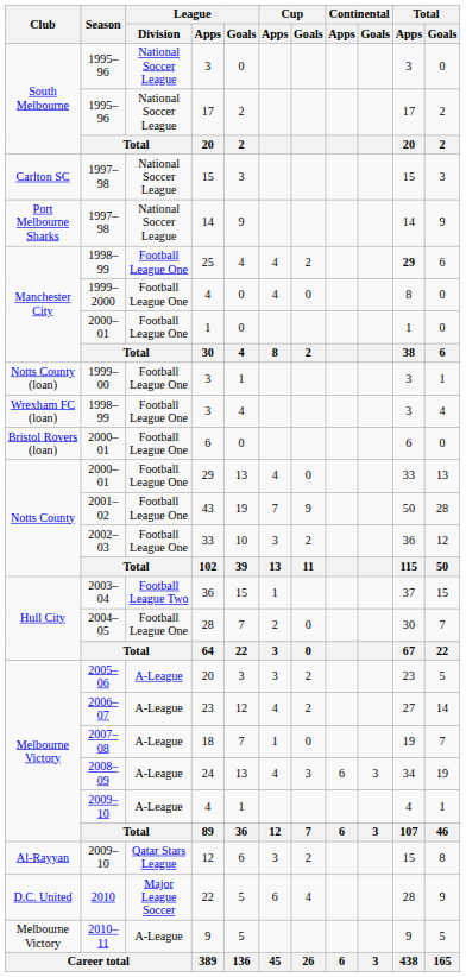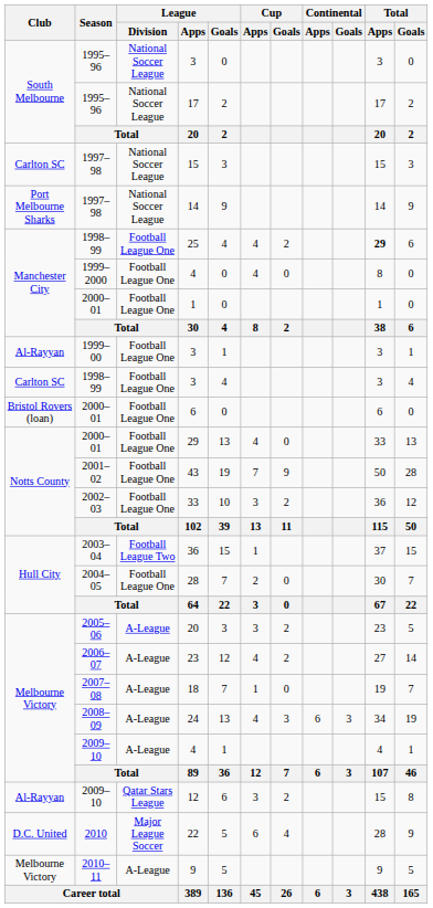 <table class="wikitable" style="text-align:center">
 <tr>
 <th rowspan="2">Club</th>
 <th rowspan="2">Season</th>
 <th colspan="3">League</th>
 <th colspan="2">Cup</th>
 <th colspan="2">Continental</th>
 <th colspan="2">Total</th>
 </tr>
 <tr>
 <th>Division</th>
 <th>Apps</th>
 <th>Goals</th>
 <th>Apps</th>
 <th>Goals</th>
 <th>Apps</th>
 <th>Goals</th>
 <th>Apps</th>
 <th>Goals</th>
 </tr>
 <tr>
 <td rowspan="3"><a href='#'>South Melbourne</a></td>
 <td>1995–96</td>
 <td><a href='#'>National Soccer League</a></td>
 <td>3</td>
 <td>0</td>
 <td></td>
 <td></td>
 <td></td>
 <td></td>
 <td>3</td>
 <td>0</td>
 </tr>
 <tr>
 <td>1995–96</td>
 <td>National Soccer League</td>
 <td>17</td>
 <td>2</td>
 <td></td>
 <td></td>
 <td></td>
 <td></td>
 <td>17</td>
 <td>2</td>
 </tr>
 <tr>
 <th colspan="2">Total</th>
 <th>20</th>
 <th>2</th>
 <th></th>
 <th></th>
 <th></th>
 <th></th>
 <th>20</th>
 <th>2</th>
 </tr>
 <tr>
 <td><a href='#'>Carlton SC</a></td>
 <td>1997–98</td>
 <td>National Soccer League</td>
 <td>15</td>
 <td>3</td>
 <td></td>
 <td></td>
 <td></td>
 <td></td>
 <td>15</td>
 <td>3</td>
 </tr>
 <tr>
 <td><a href='#'>Port Melbourne Sharks</a></td>
 <td>1997–98</td>
 <td>National Soccer League</td>
 <td>14</td>
 <td>9</td>
 <td></td>
 <td></td>
 <td></td>
 <td></td>
 <td>14</td>
 <td>9</td>
 </tr>
 <tr>
 <td rowspan="4"><a href='#'>Manchester City</a></td>
 <td>1998–99</td>
 <td><a href='#'>Football League One</a></td>
 <td>25</td>
 <td>4</td>
 <td>4</td>
 <td>2</td>
 <td></td>
 <td></td>
 <td><strong>29</strong></td>
 <td>6</td>
 </tr>
 <tr>
 <td>1999–2000</td>
 <td>Football League One</td>
 <td>4</td>
 <td>0</td>
 <td>4</td>
 <td>0</td>
 <td></td>
 <td></td>
 <td>8</td>
 <td>0</td>
 </tr>
 <tr>
 <td>2000–01</td>
 <td>Football League One</td>
 <td>1</td>
 <td>0</td>
 <td></td>
 <td></td>
 <td></td>
 <td></td>
 <td>1</td>
 <td>0</td>
 </tr>
 <tr>
 <th colspan="2">Total</th>
 <th>30</th>
 <th>4</th>
 <th>8</th>
 <th>2</th>
 <th></th>
 <th></th>
 <th>38</th>
 <th>6</th>
 </tr>
 <tr>
-<td><a href='#'>Notts County</a> (loan)</td>
+<td><a href='#'>Al-Rayyan</a></td>
 <td>1999–00</td>
 <td>Football League One</td>
 <td>3</td>
 <td>1</td>
 <td></td>
 <td></td>
 <td></td>
 <td></td>
 <td>3</td>
 <td>1</td>
 </tr>
 <tr>
-<td><a href='#'>Wrexham FC</a> (loan)</td>
+<td><a href='#'>Carlton SC</a></td>
 <td>1998–99</td>
 <td>Football League One</td>
 <td>3</td>
 <td>4</td>
 <td></td>
 <td></td>
 <td></td>
 <td></td>
 <td>3</td>
 <td>4</td>
 </tr>
 <tr>
 <td><a href='#'>Bristol Rovers</a> (loan)</td>
 <td>2000–01</td>
 <td>Football League One</td>
 <td>6</td>
 <td>0</td>
 <td></td>
 <td></td>
 <td></td>
 <td></td>
 <td>6</td>
 <td>0</td>
 </tr>
 <tr>
 <td rowspan="4"><a href='#'>Notts County</a></td>
 <td>2000–01</td>
 <td>Football League One</td>
 <td>29</td>
 <td>13</td>
 <td>4</td>
 <td>0</td>
 <td></td>
 <td></td>
 <td>33</td>
 <td>13</td>
 </tr>
 <tr>
 <td>2001–02</td>
 <td>Football League One</td>
 <td>43</td>
 <td>19</td>
 <td>7</td>
 <td>9</td>
 <td></td>
 <td></td>
 <td>50</td>
 <td>28</td>
 </tr>
 <tr>
 <td>2002–03</td>
 <td>Football League One</td>
 <td>33</td>
 <td>10</td>
 <td>3</td>
 <td>2</td>
 <td></td>
 <td></td>
 <td>36</td>
 <td>12</td>
 </tr>
 <tr>
 <th colspan="2">Total</th>
 <th>102</th>
 <th>39</th>
 <th>13</th>
 <th>11</th>
 <th></th>
 <th></th>
 <th>115</th>
 <th>50</th>
 </tr>
 <tr>
 <td rowspan="3"><a href='#'>Hull City</a></td>
 <td>2003–04</td>
 <td><a href='#'>Football League Two</a></td>
 <td>36</td>
 <td>15</td>
 <td>1</td>
 <td></td>
 <td></td>
 <td></td>
 <td>37</td>
 <td>15</td>
 </tr>
 <tr>
 <td>2004–05</td>
 <td>Football League One</td>
 <td>28</td>
 <td>7</td>
 <td>2</td>
 <td>0</td>
 <td></td>
 <td></td>
 <td>30</td>
 <td>7</td>
 </tr>
 <tr>
 <th colspan="2">Total</th>
 <th>64</th>
 <th>22</th>
 <th>3</th>
 <th>0</th>
 <th></th>
 <th></th>
 <th>67</th>
 <th>22</th>
 </tr>
 <tr>
 <td rowspan="6"><a href='#'>Melbourne Victory</a></td>
 <td><a href='#'>2005–06</a></td>
 <td><a href='#'>A-League</a></td>
 <td>20</td>
 <td>3</td>
 <td>3</td>
 <td>2</td>
 <td></td>
 <td></td>
 <td>23</td>
 <td>5</td>
 </tr>
 <tr>
 <td><a href='#'>2006–07</a></td>
 <td>A-League</td>
 <td>23</td>
 <td>12</td>
 <td>4</td>
 <td>2</td>
 <td></td>
 <td></td>
 <td>27</td>
 <td>14</td>
 </tr>
 <tr>
 <td><a href='#'>2007–08</a></td>
 <td>A-League</td>
 <td>18</td>
 <td>7</td>
 <td>1</td>
 <td>0</td>
 <td></td>
 <td></td>
 <td>19</td>
 <td>7</td>
 </tr>
 <tr>
 <td><a href='#'>2008–09</a></td>
 <td>A-League</td>
 <td>24</td>
 <td>13</td>
 <td>4</td>
 <td>3</td>
 <td>6</td>
 <td>3</td>
 <td>34</td>
 <td>19</td>
 </tr>
 <tr>
 <td><a href='#'>2009–10</a></td>
 <td>A-League</td>
 <td>4</td>
 <td>1</td>
 <td></td>
 <td></td>
 <td></td>
 <td></td>
 <td>4</td>
 <td>1</td>
 </tr>
 <tr>
 <th colspan="2">Total</th>
 <th>89</th>
 <th>36</th>
 <th>12</th>
 <th>7</th>
 <th>6</th>
 <th>3</th>
 <th>107</th>
 <th>46</th>
 </tr>
 <tr>
 <td><a href='#'>Al-Rayyan</a></td>
 <td>2009–10</td>
 <td><a href='#'>Qatar Stars League</a></td>
 <td>12</td>
 <td>6</td>
 <td>3</td>
 <td>2</td>
 <td></td>
 <td></td>
 <td>15</td>
 <td>8</td>
 </tr>
 <tr>
 <td><a href='#'>D.C. United</a></td>
 <td><a href='#'>2010</a></td>
 <td><a href='#'>Major League Soccer</a></td>
 <td>22</td>
 <td>5</td>
 <td>6</td>
 <td>4</td>
 <td></td>
 <td></td>
 <td>28</td>
 <td>9</td>
 </tr>
 <tr>
 <td>Melbourne Victory</td>
 <td><a href='#'>2010–11</a></td>
 <td>A-League</td>
 <td>9</td>
 <td>5</td>
 <td></td>
 <td></td>
 <td></td>
 <td></td>
 <td>9</td>
 <td>5</td>
 </tr>
 <tr>
 <th colspan="3">Career total</th>
 <th>389</th>
 <th>136</th>
 <th>45</th>
 <th>26</th>
 <th>6</th>
 <th>3</th>
 <th>438</th>
 <th>165</th>
 </tr>
 </table>
